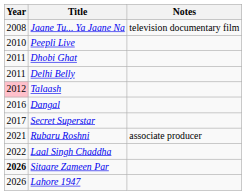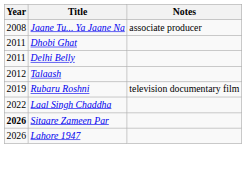 <table class="wikitable">
 <tr>
 <th>Year</th>
 <th>Title</th>
 <th>Notes</th>
 </tr>
 <tr>
 <td>2008</td>
 <td><em><a href='#'>Jaane Tu... Ya Jaane Na</a></em></td>
-<td>television documentary film</td>
-</tr>
-<tr>
-<td>2010</td>
-<td><em><a href='#'>Peepli Live</a></em></td>
-<td></td>
+<td>associate producer</td>
 </tr>
 <tr>
 <td>2011</td>
 <td><em><a href='#'>Dhobi Ghat</a></em></td>
 <td></td>
 </tr>
 <tr>
 <td>2011</td>
 <td><em><a href='#'>Delhi Belly</a></em></td>
 <td></td>
 </tr>
 <tr>
-<td style="background: pink;">2012</td>
+<td>2012</td>
 <td><em><a href='#'>Talaash</a></em></td>
 <td></td>
 </tr>
 <tr>
-<td>2016</td>
-<td><em><a href='#'>Dangal</a></em></td>
-<td></td>
-</tr>
-<tr>
-<td>2017</td>
-<td><em><a href='#'>Secret Superstar</a></em></td>
-<td></td>
-</tr>
-<tr>
-<td>2021</td>
+<td>2019</td>
 <td><em><a href='#'>Rubaru Roshni</a></em></td>
-<td>associate producer</td>
+<td>television documentary film</td>
 </tr>
 <tr>
 <td>2022</td>
 <td><em><a href='#'>Laal Singh Chaddha</a></em></td>
 <td></td>
 </tr>
 <tr>
 <td rowspan=><strong>2026</strong></td>
 <td><em><a href='#'>Sitaare Zameen Par</a></em></td>
 <td></td>
 </tr>
 <tr>
 <td>2026</td>
 <td><em><a href='#'>Lahore 1947</a></em></td>
 <td></td>
 </tr>
 </table>
